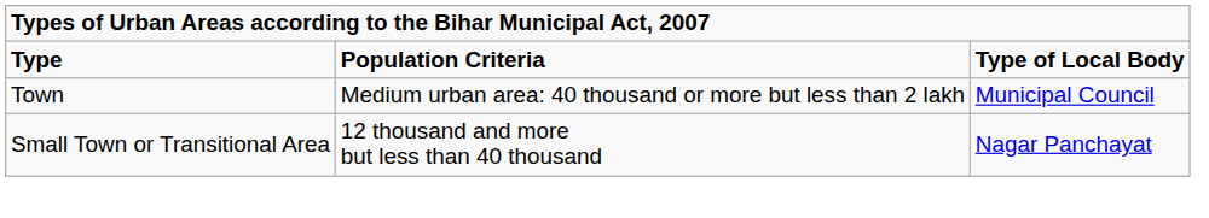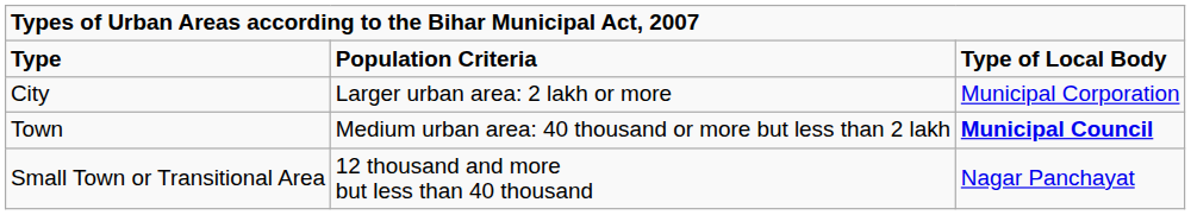 <table class="wikitable">
 <tr>
 <td colspan="3"><strong>Types of Urban Areas according to the Bihar Municipal Act, 2007</strong></td>
 </tr>
 <tr>
 <td><strong>Type</strong></td>
 <td><strong>Population Criteria</strong></td>
 <td><strong>Type of Local Body</strong></td>
 </tr>
 <tr>
+<td>City</td>
+<td>Larger urban area: 2 lakh or more</td>
+<td><a href='#'>Municipal Corporation</a></td>
+</tr>
+<tr>
 <td>Town</td>
 <td>Medium urban area: 40 thousand or more but less than 2 lakh</td>
-<td><a href='#'>Municipal Council</a></td>
+<td><strong><a href='#'>Municipal Council</a></strong></td>
 </tr>
 <tr>
 <td>Small Town or Transitional Area</td>
 <td>12 thousand and more<br>but less than 40 thousand</td>
 <td><a href='#'>Nagar Panchayat</a></td>
 </tr>
 </table>
